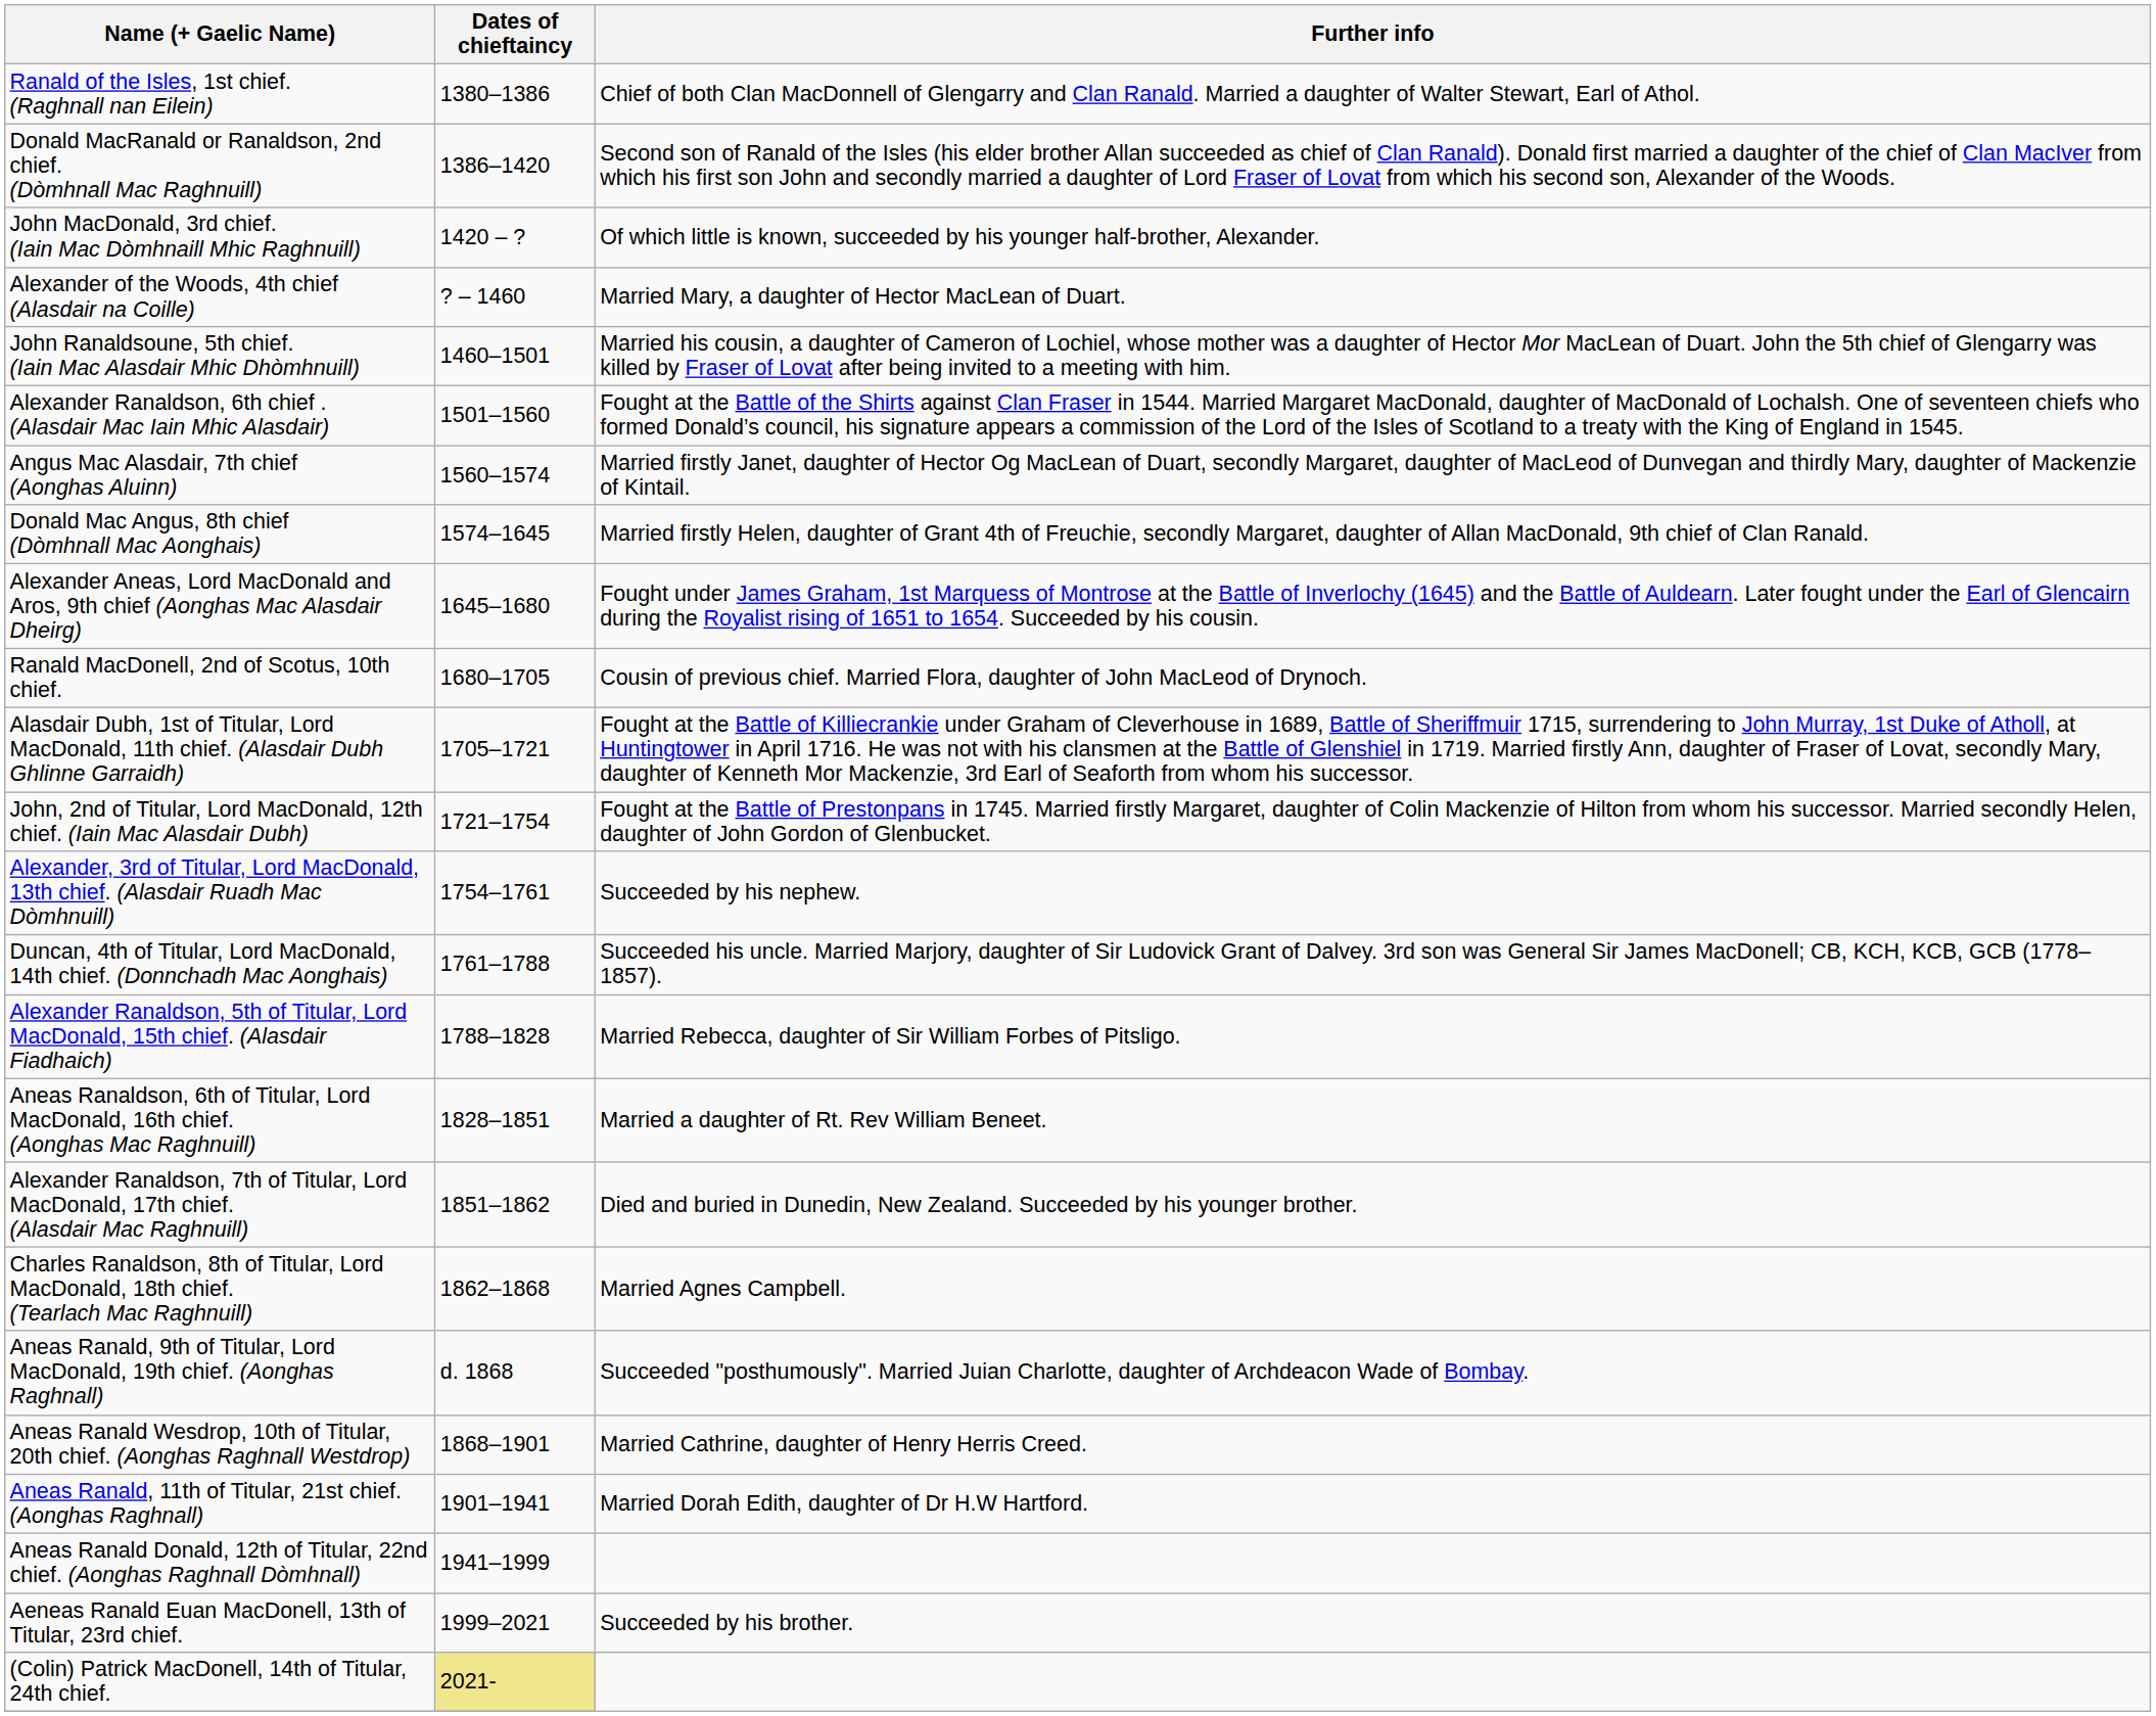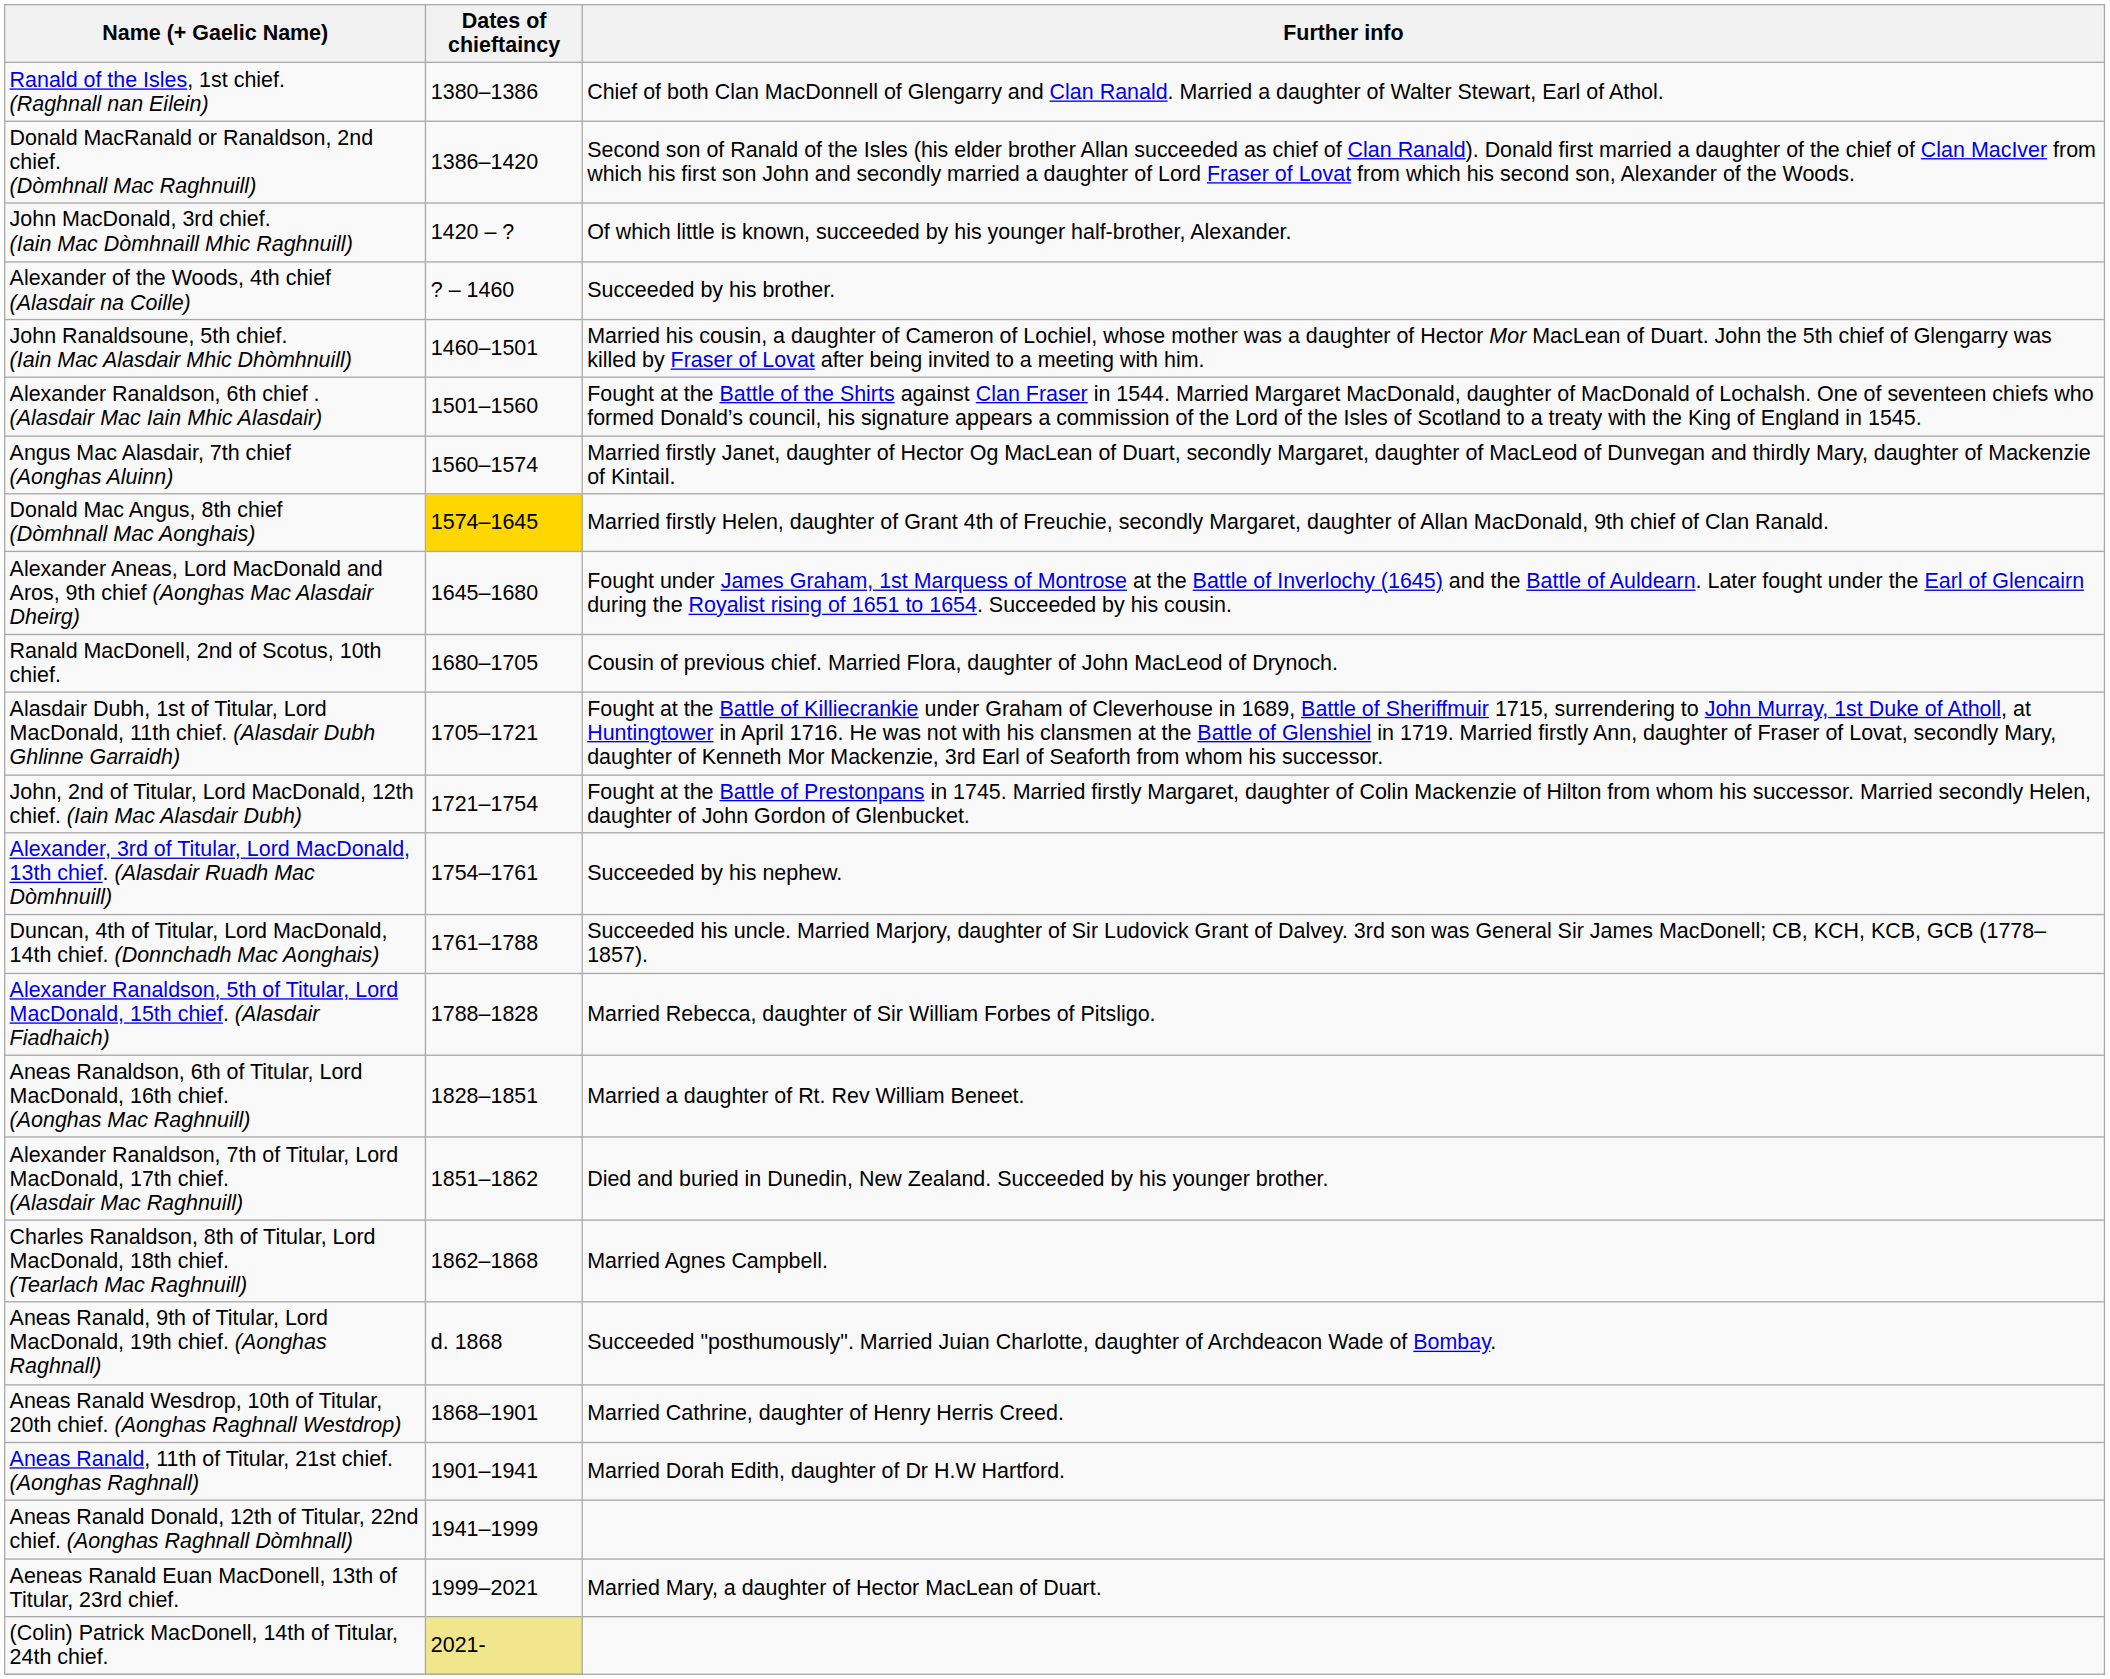 <table class="wikitable">
 <tr>
 <th>Name (+ Gaelic Name)</th>
 <th>Dates of chieftaincy</th>
 <th>Further info</th>
 </tr>
 <tr>
 <td><a href='#'>Ranald of the Isles</a>, 1st chief.<br><em>(Raghnall nan Eilein)</em></td>
 <td>1380–1386</td>
 <td>Chief of both Clan MacDonnell of Glengarry and <a href='#'>Clan Ranald</a>. Married a daughter of Walter Stewart, Earl of Athol.</td>
 </tr>
 <tr>
 <td>Donald MacRanald or Ranaldson, 2nd chief.<br><em>(Dòmhnall Mac Raghnuill)</em></td>
 <td>1386–1420</td>
 <td>Second son of Ranald of the Isles (his elder brother Allan succeeded as chief of <a href='#'>Clan Ranald</a>). Donald first married a daughter of the chief of <a href='#'>Clan MacIver</a> from which his first son John and secondly married a daughter of Lord <a href='#'>Fraser of Lovat</a> from which his second son, Alexander of the Woods.</td>
 </tr>
 <tr>
 <td>John MacDonald, 3rd chief.<br><em>(Iain Mac Dòmhnaill Mhic Raghnuill)</em></td>
 <td>1420 – ?</td>
 <td>Of which little is known, succeeded by his younger half-brother, Alexander.</td>
 </tr>
 <tr>
 <td>Alexander of the Woods, 4th chief<br><em>(Alasdair na Coille)</em></td>
 <td>? – 1460</td>
-<td>Married Mary, a daughter of Hector MacLean of Duart.</td>
+<td>Succeeded by his brother.</td>
 </tr>
 <tr>
 <td>John Ranaldsoune, 5th chief.<br><em>(Iain Mac Alasdair Mhic Dhòmhnuill)</em></td>
 <td>1460–1501</td>
 <td>Married his cousin, a daughter of Cameron of Lochiel, whose mother was a daughter of Hector <em>Mor</em> MacLean of Duart. John the 5th chief of Glengarry was killed by <a href='#'>Fraser of Lovat</a> after being invited to a meeting with him.</td>
 </tr>
 <tr>
 <td>Alexander Ranaldson, 6th chief .<br><em>(Alasdair Mac Iain Mhic Alasdair)</em></td>
 <td>1501–1560</td>
 <td>Fought at the <a href='#'>Battle of the Shirts</a> against <a href='#'>Clan Fraser</a> in 1544. Married Margaret MacDonald, daughter of MacDonald of Lochalsh. One of seventeen chiefs who formed Donald’s council, his signature appears a commission of the Lord of the Isles of Scotland to a treaty with the King of England in 1545.</td>
 </tr>
 <tr>
 <td>Angus Mac Alasdair, 7th chief<br><em>(Aonghas Aluinn)</em></td>
 <td>1560–1574</td>
 <td>Married firstly Janet, daughter of Hector Og MacLean of Duart, secondly Margaret, daughter of MacLeod of Dunvegan and thirdly Mary, daughter of Mackenzie of Kintail.</td>
 </tr>
 <tr>
 <td>Donald Mac Angus, 8th chief<br><em>(Dòmhnall Mac Aonghais)</em></td>
-<td>1574–1645</td>
+<td style="background: gold;">1574–1645</td>
 <td>Married firstly Helen, daughter of Grant 4th of Freuchie, secondly Margaret, daughter of Allan MacDonald, 9th chief of Clan Ranald.</td>
 </tr>
 <tr>
 <td>Alexander Aneas, Lord MacDonald and Aros, 9th chief <em>(Aonghas Mac Alasdair Dheirg)</em></td>
 <td>1645–1680</td>
 <td>Fought under <a href='#'>James Graham, 1st Marquess of Montrose</a> at the <a href='#'>Battle of Inverlochy (1645)</a> and the <a href='#'>Battle of Auldearn</a>. Later fought under the <a href='#'>Earl of Glencairn</a> during the <a href='#'>Royalist rising of 1651 to 1654</a>. Succeeded by his cousin.</td>
 </tr>
 <tr>
 <td>Ranald MacDonell, 2nd of Scotus, 10th chief.</td>
 <td>1680–1705</td>
 <td>Cousin of previous chief. Married Flora, daughter of John MacLeod of Drynoch.</td>
 </tr>
 <tr>
 <td>Alasdair Dubh, 1st of Titular, Lord MacDonald, 11th chief. <em>(Alasdair Dubh Ghlinne Garraidh)</em></td>
 <td>1705–1721</td>
 <td>Fought at the <a href='#'>Battle of Killiecrankie</a> under Graham of Cleverhouse in 1689, <a href='#'>Battle of Sheriffmuir</a> 1715, surrendering to <a href='#'>John Murray, 1st Duke of Atholl</a>, at <a href='#'>Huntingtower</a> in April 1716. He was not with his clansmen at the <a href='#'>Battle of Glenshiel</a> in 1719. Married firstly Ann, daughter of Fraser of Lovat, secondly Mary, daughter of Kenneth Mor Mackenzie, 3rd Earl of Seaforth from whom his successor.</td>
 </tr>
 <tr>
 <td>John, 2nd of Titular, Lord MacDonald, 12th chief. <em>(Iain Mac Alasdair Dubh)</em></td>
 <td>1721–1754</td>
 <td>Fought at the <a href='#'>Battle of Prestonpans</a> in 1745. Married firstly Margaret, daughter of Colin Mackenzie of Hilton from whom his successor. Married secondly Helen, daughter of John Gordon of Glenbucket.</td>
 </tr>
 <tr>
 <td><a href='#'>Alexander, 3rd of Titular, Lord MacDonald, 13th chief</a>. <em>(Alasdair Ruadh Mac Dòmhnuill)</em></td>
 <td>1754–1761</td>
 <td>Succeeded by his nephew.</td>
 </tr>
 <tr>
 <td>Duncan, 4th of Titular, Lord MacDonald, 14th chief. <em>(Donnchadh Mac Aonghais)</em></td>
 <td>1761–1788</td>
 <td>Succeeded his uncle. Married Marjory, daughter of Sir Ludovick Grant of Dalvey. 3rd son was General Sir James MacDonell; CB, KCH, KCB, GCB (1778–1857).</td>
 </tr>
 <tr>
 <td><a href='#'>Alexander Ranaldson, 5th of Titular, Lord MacDonald, 15th chief</a>. <em>(Alasdair Fiadhaich)</em></td>
 <td>1788–1828</td>
 <td>Married Rebecca, daughter of Sir William Forbes of Pitsligo.</td>
 </tr>
 <tr>
 <td>Aneas Ranaldson, 6th of Titular, Lord MacDonald, 16th chief.<br><em>(Aonghas Mac Raghnuill)</em></td>
 <td>1828–1851</td>
 <td>Married a daughter of Rt. Rev William Beneet.</td>
 </tr>
 <tr>
 <td>Alexander Ranaldson, 7th of Titular, Lord MacDonald, 17th chief.<br><em>(Alasdair Mac Raghnuill)</em></td>
 <td>1851–1862</td>
 <td>Died and buried in Dunedin, New Zealand. Succeeded by his younger brother.</td>
 </tr>
 <tr>
 <td>Charles Ranaldson, 8th of Titular, Lord MacDonald, 18th chief.<br><em>(Tearlach Mac Raghnuill)</em></td>
 <td>1862–1868</td>
 <td>Married Agnes Campbell.</td>
 </tr>
 <tr>
 <td>Aneas Ranald, 9th of Titular, Lord MacDonald, 19th chief. <em>(Aonghas Raghnall)</em></td>
 <td>d. 1868</td>
 <td>Succeeded "posthumously". Married Juian Charlotte, daughter of Archdeacon Wade of <a href='#'>Bombay</a>.</td>
 </tr>
 <tr>
 <td>Aneas Ranald Wesdrop, 10th of Titular, 20th chief. <em>(Aonghas Raghnall Westdrop)</em></td>
 <td>1868–1901</td>
 <td>Married Cathrine, daughter of Henry Herris Creed.</td>
 </tr>
 <tr>
 <td><a href='#'>Aneas Ranald</a>, 11th of Titular, 21st chief. <em>(Aonghas Raghnall)</em></td>
 <td>1901–1941</td>
 <td>Married Dorah Edith, daughter of Dr H.W Hartford.</td>
 </tr>
 <tr>
 <td>Aneas Ranald Donald, 12th of Titular, 22nd chief. <em>(Aonghas Raghnall Dòmhnall)</em></td>
 <td>1941–1999</td>
 </tr>
 <tr>
 <td>Aeneas Ranald Euan MacDonell, 13th of Titular, 23rd chief.</td>
 <td>1999–2021</td>
-<td>Succeeded by his brother.</td>
+<td>Married Mary, a daughter of Hector MacLean of Duart.</td>
 </tr>
 <tr>
 <td>(Colin) Patrick MacDonell, 14th of Titular, 24th chief.</td>
 <td style="background: khaki;">2021-</td>
 </tr>
 <tr>
 </tr>
 </table>
